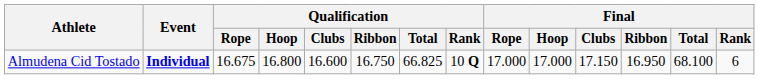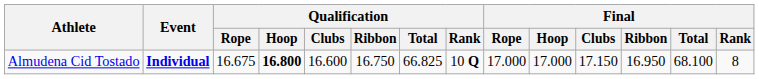 <table class="wikitable" style="font-size:90%">
 <tr>
 <th rowspan="2">Athlete</th>
 <th rowspan="2">Event</th>
 <th colspan="6">Qualification</th>
 <th colspan="6">Final</th>
 </tr>
 <tr style="font-size:95%">
 <th>Rope</th>
 <th>Hoop</th>
 <th>Clubs</th>
 <th>Ribbon</th>
 <th>Total</th>
 <th>Rank</th>
 <th>Rope</th>
 <th>Hoop</th>
 <th>Clubs</th>
 <th>Ribbon</th>
 <th>Total</th>
 <th>Rank</th>
 </tr>
 <tr align=center>
 <td align=left><a href='#'>Almudena Cid Tostado</a></td>
 <td align=left><strong><a href='#'>Individual</a></strong></td>
 <td>16.675</td>
-<td>16.800</td>
+<td><strong>16.800</strong></td>
 <td>16.600</td>
 <td>16.750</td>
 <td>66.825</td>
 <td>10 <strong>Q</strong></td>
 <td>17.000</td>
 <td>17.000</td>
 <td>17.150</td>
 <td>16.950</td>
 <td>68.100</td>
-<td>6</td>
+<td>8</td>
 </tr>
 </table>
